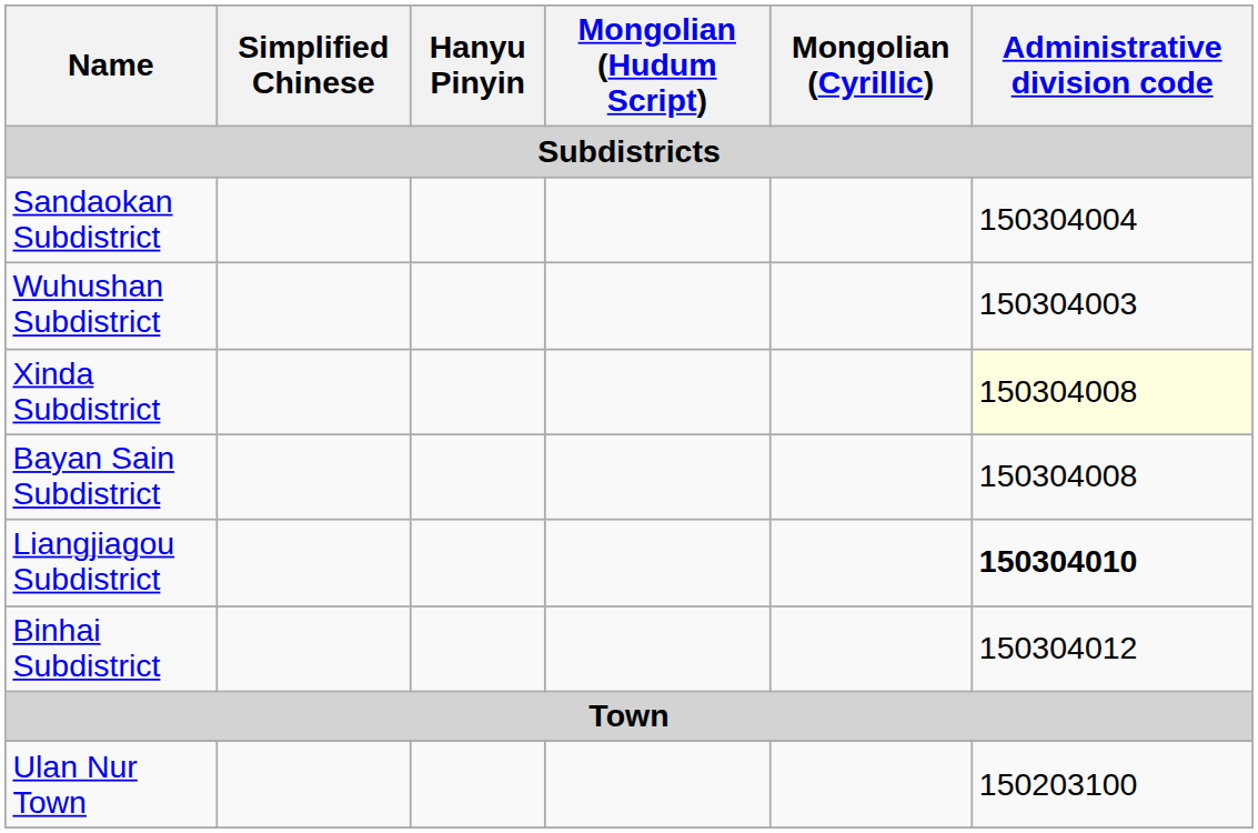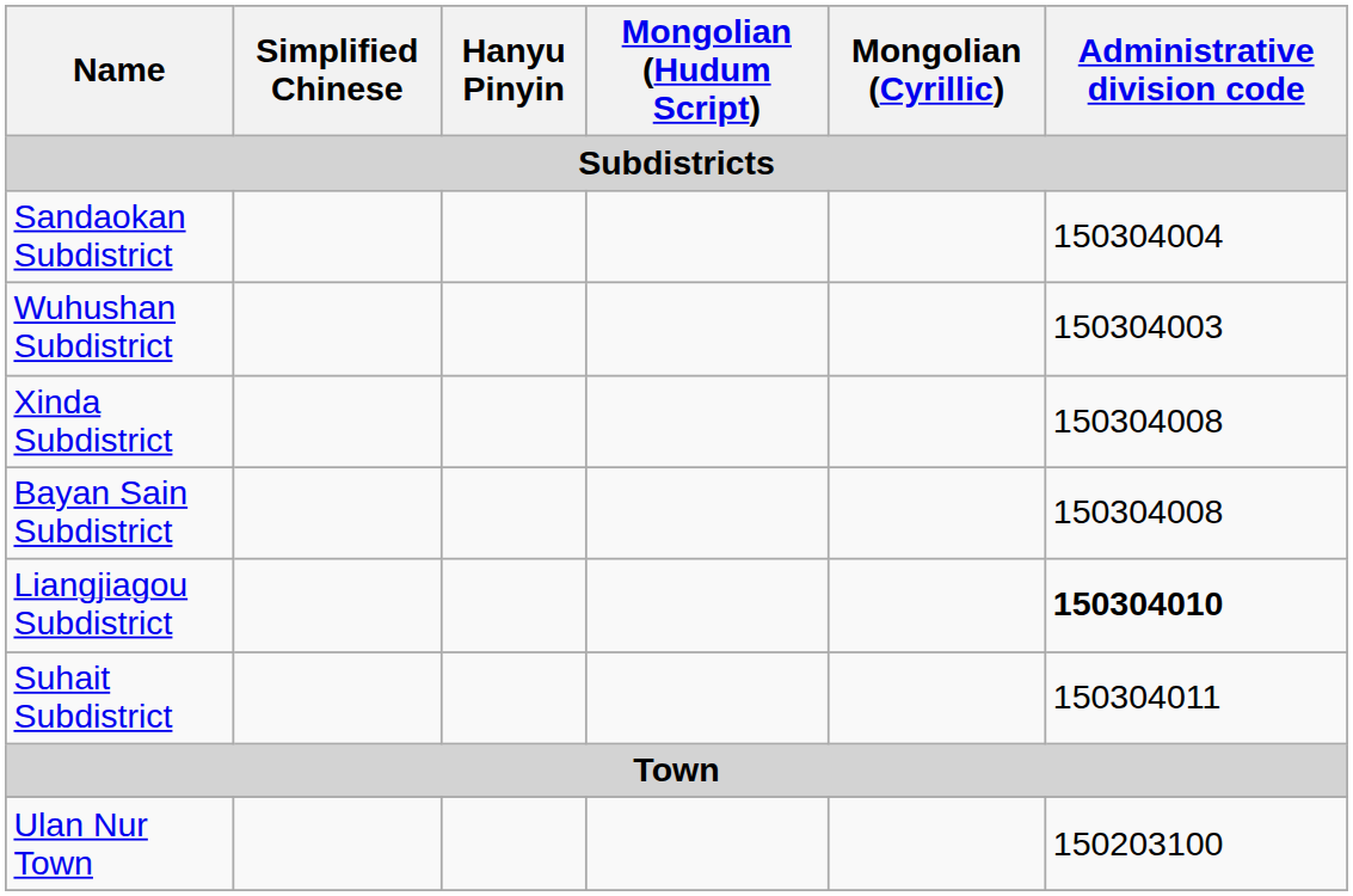 <table class="wikitable" align="center" style="width:50%; border="1">
 <tr>
 <th>Name</th>
 <th>Simplified Chinese</th>
 <th>Hanyu Pinyin</th>
 <th><a href='#'>Mongolian</a> (<a href='#'>Hudum Script</a>)</th>
 <th>Mongolian (<a href='#'>Cyrillic</a>)</th>
 <th><a href='#'>Administrative division code</a></th>
 </tr>
 <tr>
 <td colspan="6"  style="text-align:center; background:#d3d3d3;"><strong>Subdistricts</strong></td>
 </tr>
 <tr --------->
 <td><a href='#'>Sandaokan Subdistrict</a></td>
 <td></td>
 <td></td>
 <td></td>
 <td></td>
 <td>150304004</td>
 </tr>
 <tr>
 <td><a href='#'>Wuhushan Subdistrict</a></td>
 <td></td>
 <td></td>
 <td></td>
 <td></td>
 <td>150304003</td>
 </tr>
 <tr>
 <td><a href='#'>Xinda Subdistrict</a></td>
 <td></td>
 <td></td>
 <td></td>
 <td></td>
-<td style="background: lightyellow;">150304008</td>
+<td>150304008</td>
 </tr>
 <tr>
 <td><a href='#'>Bayan Sain Subdistrict</a></td>
 <td></td>
 <td></td>
 <td></td>
 <td></td>
 <td>150304008</td>
 </tr>
 <tr>
 <td><a href='#'>Liangjiagou Subdistrict</a></td>
 <td></td>
 <td></td>
 <td></td>
 <td></td>
 <td><strong>150304010</strong></td>
 </tr>
 <tr>
-<td><a href='#'>Binhai Subdistrict</a></td>
+<td><a href='#'>Suhait Subdistrict</a></td>
 <td></td>
 <td></td>
 <td></td>
 <td></td>
-<td>150304012</td>
+<td>150304011</td>
 </tr>
 <tr>
 <td colspan="6"  style="text-align:center; background:#d3d3d3;"><strong>Town</strong></td>
 </tr>
 <tr --------->
 <td><a href='#'>Ulan Nur Town</a></td>
 <td></td>
 <td></td>
 <td></td>
 <td></td>
 <td>150203100</td>
 </tr>
 <tr>
 </tr>
 </table>
